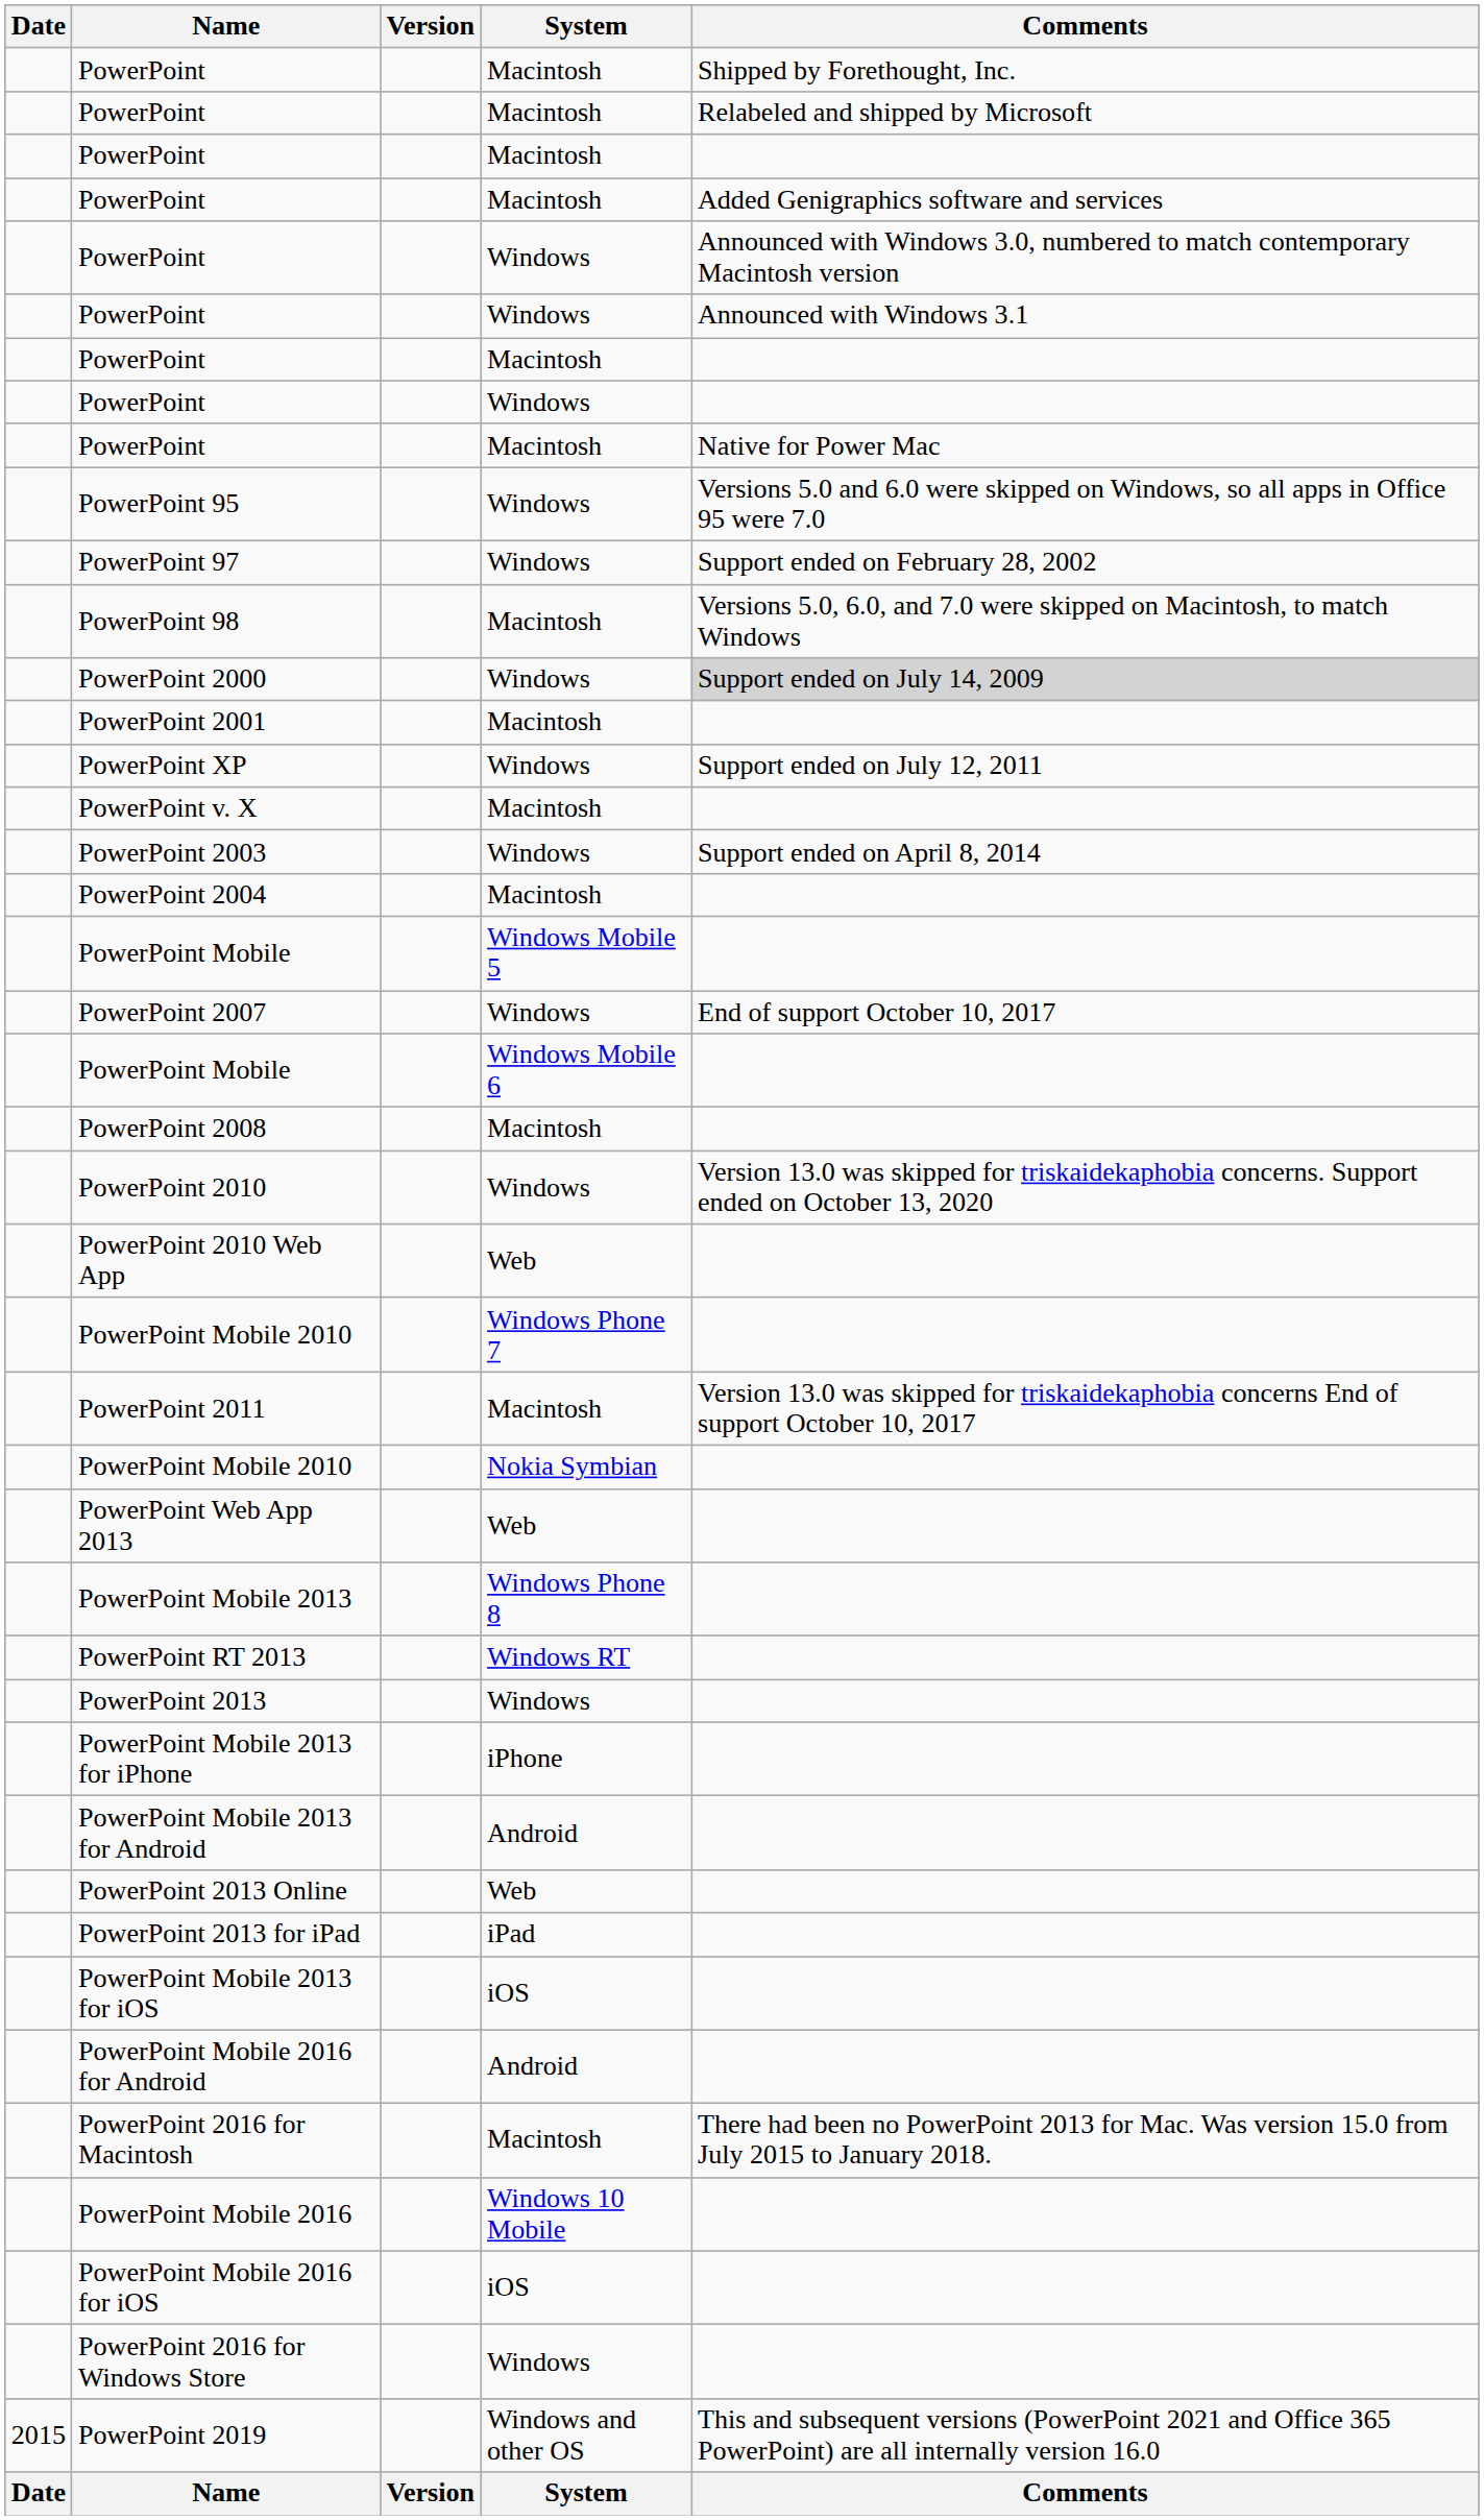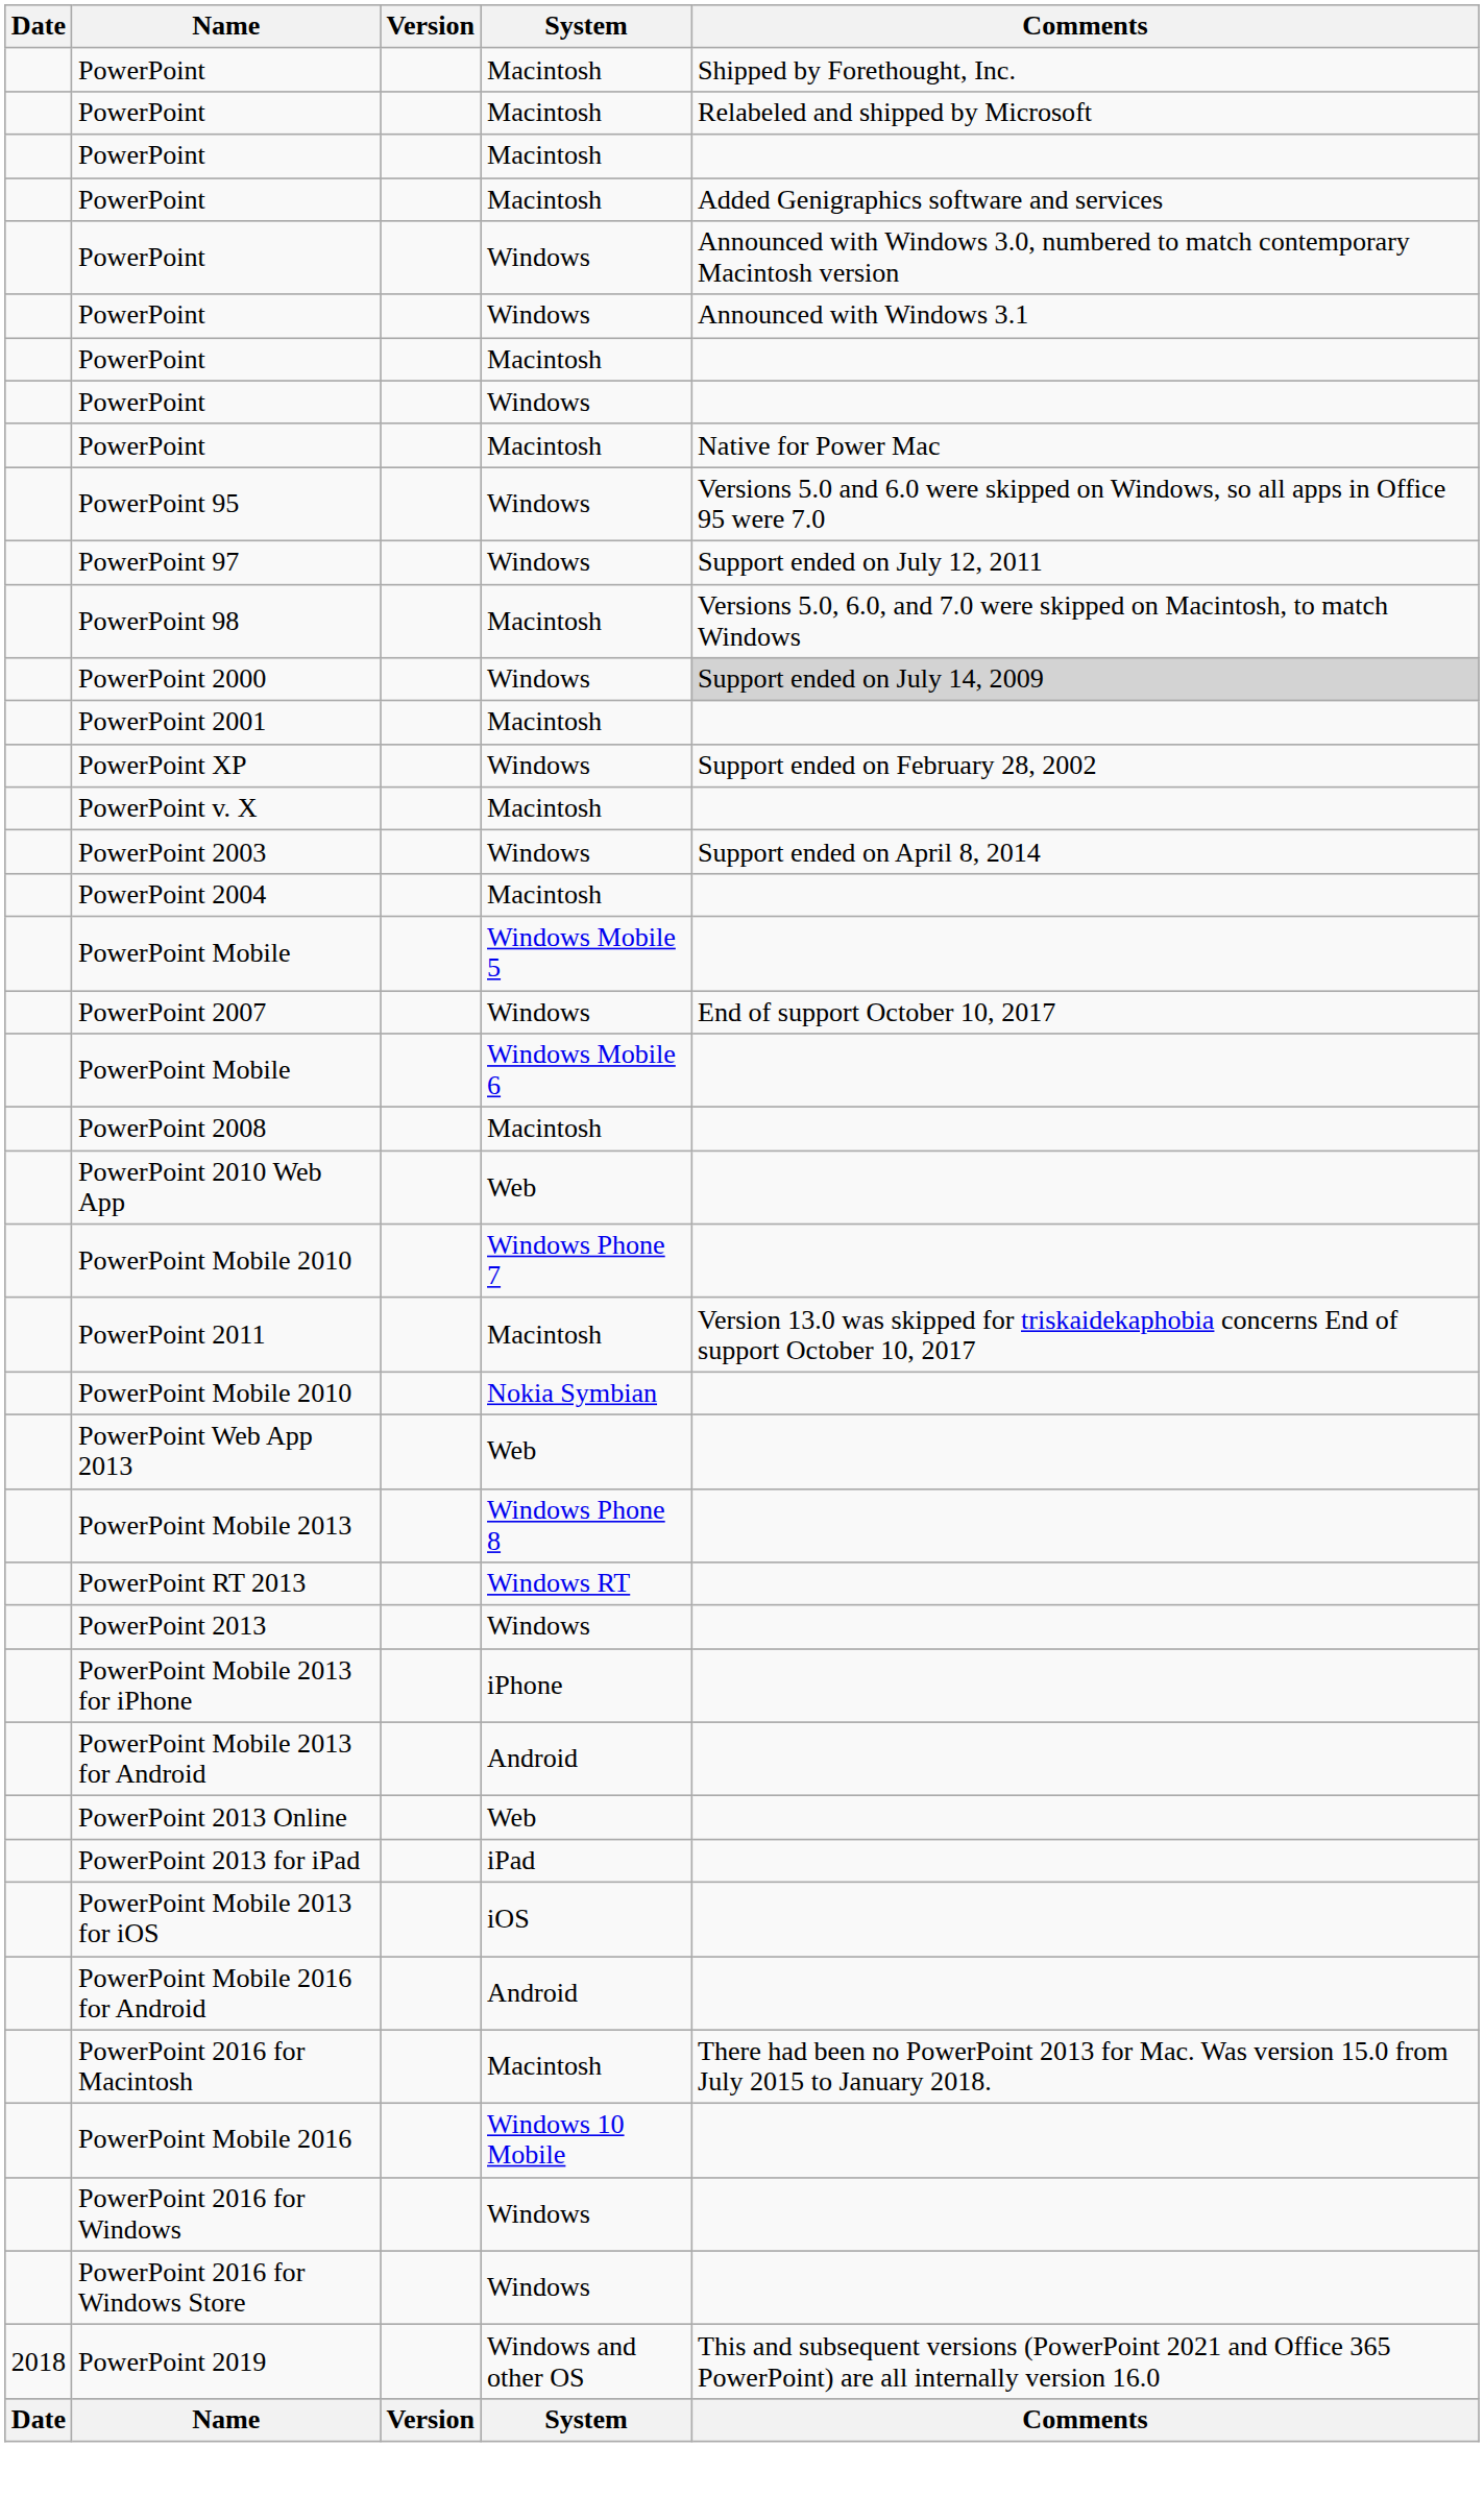 <table class="wikitable sortable">
 <tr>
 <th>Date</th>
 <th class="unsortable">Name</th>
 <th data-sort-type="number">Version</th>
 <th data-sort-type="text">System</th>
 <th class="unsortable">Comments</th>
 </tr>
 <tr>
 <td></td>
 <td>PowerPoint</td>
 <td></td>
 <td>Macintosh</td>
 <td>Shipped by Forethought, Inc.</td>
 </tr>
 <tr>
 <td></td>
 <td>PowerPoint</td>
 <td></td>
 <td>Macintosh</td>
 <td>Relabeled and shipped by Microsoft</td>
 </tr>
 <tr>
 <td></td>
 <td>PowerPoint</td>
 <td></td>
 <td>Macintosh</td>
 <td></td>
 </tr>
 <tr>
 <td></td>
 <td>PowerPoint</td>
 <td></td>
 <td>Macintosh</td>
 <td>Added Genigraphics software and services</td>
 </tr>
 <tr>
 <td></td>
 <td>PowerPoint</td>
 <td></td>
 <td>Windows</td>
 <td>Announced with Windows 3.0, numbered to match contemporary Macintosh version</td>
 </tr>
 <tr>
 <td></td>
 <td>PowerPoint</td>
 <td></td>
 <td>Windows</td>
 <td>Announced with Windows 3.1</td>
 </tr>
 <tr>
 <td></td>
 <td>PowerPoint</td>
 <td></td>
 <td>Macintosh</td>
 <td></td>
 </tr>
 <tr>
 <td></td>
 <td>PowerPoint</td>
 <td></td>
 <td>Windows</td>
 <td></td>
 </tr>
 <tr>
 <td></td>
 <td>PowerPoint</td>
 <td></td>
 <td>Macintosh</td>
 <td>Native for Power Mac</td>
 </tr>
 <tr>
 <td></td>
 <td>PowerPoint 95</td>
 <td></td>
 <td>Windows</td>
 <td>Versions 5.0 and 6.0 were skipped on Windows, so all apps in Office 95 were 7.0</td>
 </tr>
 <tr>
 <td></td>
 <td>PowerPoint 97</td>
 <td></td>
 <td>Windows</td>
-<td>Support ended on February 28, 2002</td>
+<td>Support ended on July 12, 2011</td>
 </tr>
 <tr>
 <td></td>
 <td>PowerPoint 98</td>
 <td></td>
 <td>Macintosh</td>
 <td>Versions 5.0, 6.0, and 7.0 were skipped on Macintosh, to match Windows</td>
 </tr>
 <tr>
 <td></td>
 <td>PowerPoint 2000</td>
 <td></td>
 <td>Windows</td>
 <td style="background: lightgrey;">Support ended on July 14, 2009</td>
 </tr>
 <tr>
 <td></td>
 <td>PowerPoint 2001</td>
 <td></td>
 <td>Macintosh</td>
 <td></td>
 </tr>
 <tr>
 <td></td>
 <td>PowerPoint XP</td>
 <td></td>
 <td>Windows</td>
-<td>Support ended on July 12, 2011</td>
+<td>Support ended on February 28, 2002</td>
 </tr>
 <tr>
 <td></td>
 <td>PowerPoint v. X</td>
 <td></td>
 <td>Macintosh</td>
 <td></td>
 </tr>
 <tr>
 <td></td>
 <td>PowerPoint 2003</td>
 <td></td>
 <td>Windows</td>
 <td>Support ended on April 8, 2014</td>
 </tr>
 <tr>
 <td></td>
 <td>PowerPoint 2004</td>
 <td></td>
 <td>Macintosh</td>
 <td></td>
 </tr>
 <tr>
 <td></td>
 <td>PowerPoint Mobile</td>
 <td></td>
 <td><a href='#'>Windows Mobile 5</a></td>
 <td></td>
 </tr>
 <tr>
 <td></td>
 <td>PowerPoint 2007</td>
 <td></td>
 <td>Windows</td>
 <td>End of support October 10, 2017</td>
 </tr>
 <tr>
 <td></td>
 <td>PowerPoint Mobile</td>
 <td></td>
 <td><a href='#'>Windows Mobile 6</a></td>
 <td></td>
 </tr>
 <tr>
 <td></td>
 <td>PowerPoint 2008</td>
 <td></td>
 <td>Macintosh</td>
 <td></td>
-</tr>
-<tr>
-<td></td>
-<td>PowerPoint 2010</td>
-<td></td>
-<td>Windows</td>
-<td>Version 13.0 was skipped for <a href='#'>triskaidekaphobia</a> concerns. Support ended on October 13, 2020</td>
 </tr>
 <tr>
 <td></td>
 <td>PowerPoint 2010 Web App</td>
 <td></td>
 <td>Web</td>
 <td></td>
 </tr>
 <tr>
 <td></td>
 <td>PowerPoint Mobile 2010</td>
 <td></td>
 <td><a href='#'>Windows Phone 7</a></td>
 <td></td>
 </tr>
 <tr>
 <td></td>
 <td>PowerPoint 2011</td>
 <td></td>
 <td>Macintosh</td>
 <td>Version 13.0 was skipped for <a href='#'>triskaidekaphobia</a> concerns End of support October 10, 2017</td>
 </tr>
 <tr>
 <td></td>
 <td>PowerPoint Mobile 2010</td>
 <td></td>
 <td><a href='#'>Nokia Symbian</a></td>
 <td></td>
 </tr>
 <tr>
 <td></td>
 <td>PowerPoint Web App 2013</td>
 <td></td>
 <td>Web</td>
 <td></td>
 </tr>
 <tr>
 <td></td>
 <td>PowerPoint Mobile 2013</td>
 <td></td>
 <td><a href='#'>Windows Phone 8</a></td>
 <td></td>
 </tr>
 <tr>
 <td></td>
 <td>PowerPoint RT 2013</td>
 <td></td>
 <td><a href='#'>Windows RT</a></td>
 <td></td>
 </tr>
 <tr>
 <td></td>
 <td>PowerPoint 2013</td>
 <td></td>
 <td>Windows</td>
 <td></td>
 </tr>
 <tr>
 <td></td>
 <td>PowerPoint Mobile 2013 for iPhone</td>
 <td></td>
 <td>iPhone</td>
 <td></td>
 </tr>
 <tr>
 <td></td>
 <td>PowerPoint Mobile 2013 for Android</td>
 <td></td>
 <td>Android</td>
 <td></td>
 </tr>
 <tr>
 <td></td>
 <td>PowerPoint 2013 Online</td>
 <td></td>
 <td>Web</td>
 <td></td>
 </tr>
 <tr>
 <td></td>
 <td>PowerPoint 2013 for iPad</td>
 <td></td>
 <td>iPad</td>
 <td></td>
 </tr>
 <tr>
 <td></td>
 <td>PowerPoint Mobile 2013 for iOS</td>
 <td></td>
 <td>iOS</td>
 <td></td>
 </tr>
 <tr>
 <td></td>
 <td>PowerPoint Mobile 2016 for Android</td>
 <td></td>
 <td>Android</td>
 <td></td>
 </tr>
 <tr>
 <td></td>
 <td>PowerPoint 2016 for Macintosh</td>
 <td></td>
 <td>Macintosh</td>
 <td>There had been no PowerPoint 2013 for Mac. Was version 15.0 from July 2015 to January 2018.</td>
 </tr>
 <tr>
 <td></td>
 <td>PowerPoint Mobile 2016</td>
 <td></td>
 <td><a href='#'>Windows 10 Mobile</a></td>
 <td></td>
 </tr>
 <tr>
 <td></td>
-<td>PowerPoint Mobile 2016 for iOS</td>
+<td>PowerPoint 2016 for Windows</td>
 <td></td>
-<td>iOS</td>
+<td>Windows</td>
 <td></td>
 </tr>
 <tr>
 <td></td>
 <td>PowerPoint 2016 for Windows Store</td>
 <td></td>
 <td>Windows</td>
 <td></td>
 </tr>
 <tr>
-<td>2015</td>
+<td>2018</td>
 <td>PowerPoint 2019</td>
 <td></td>
 <td>Windows and other OS</td>
 <td>This and subsequent versions (PowerPoint 2021 and Office 365 PowerPoint) are all internally version 16.0</td>
 </tr>
 <tr>
 <th>Date</th>
 <th>Name</th>
 <th>Version</th>
 <th>System</th>
 <th>Comments</th>
 </tr>
 </table>
